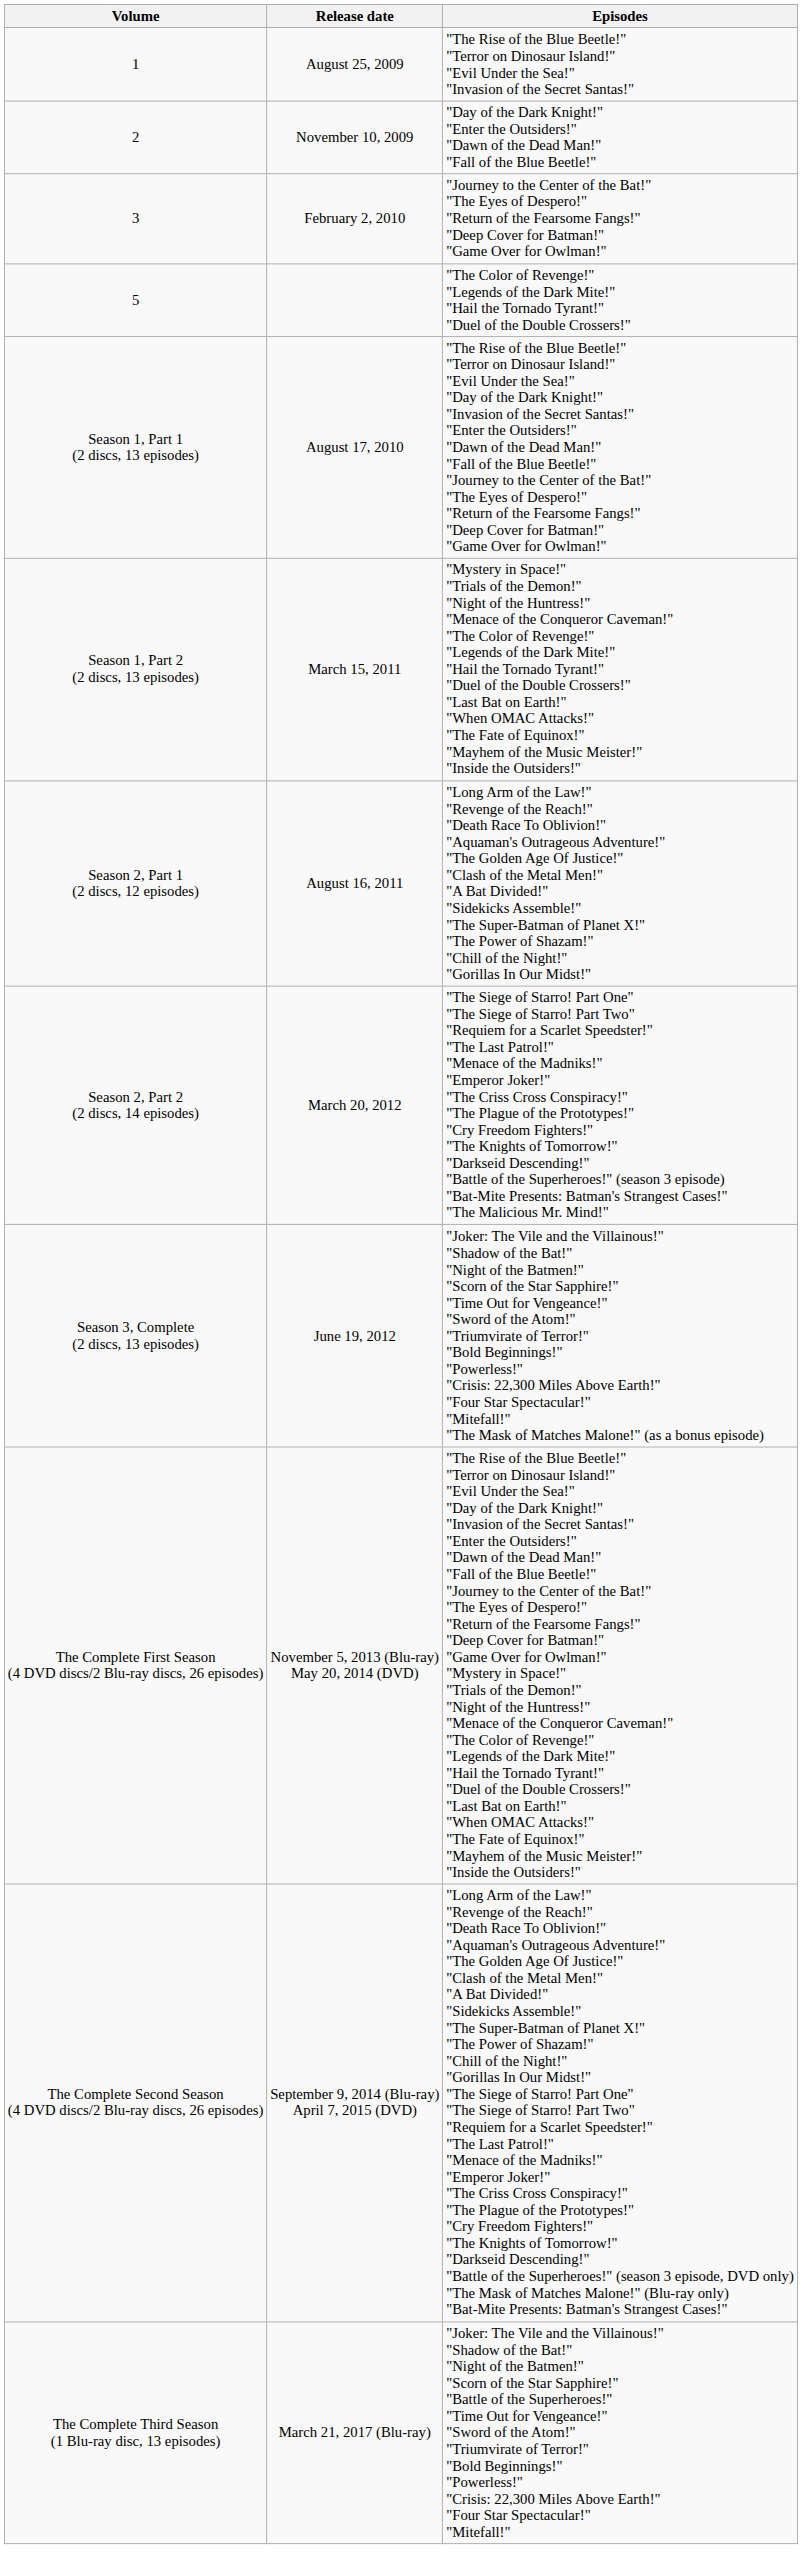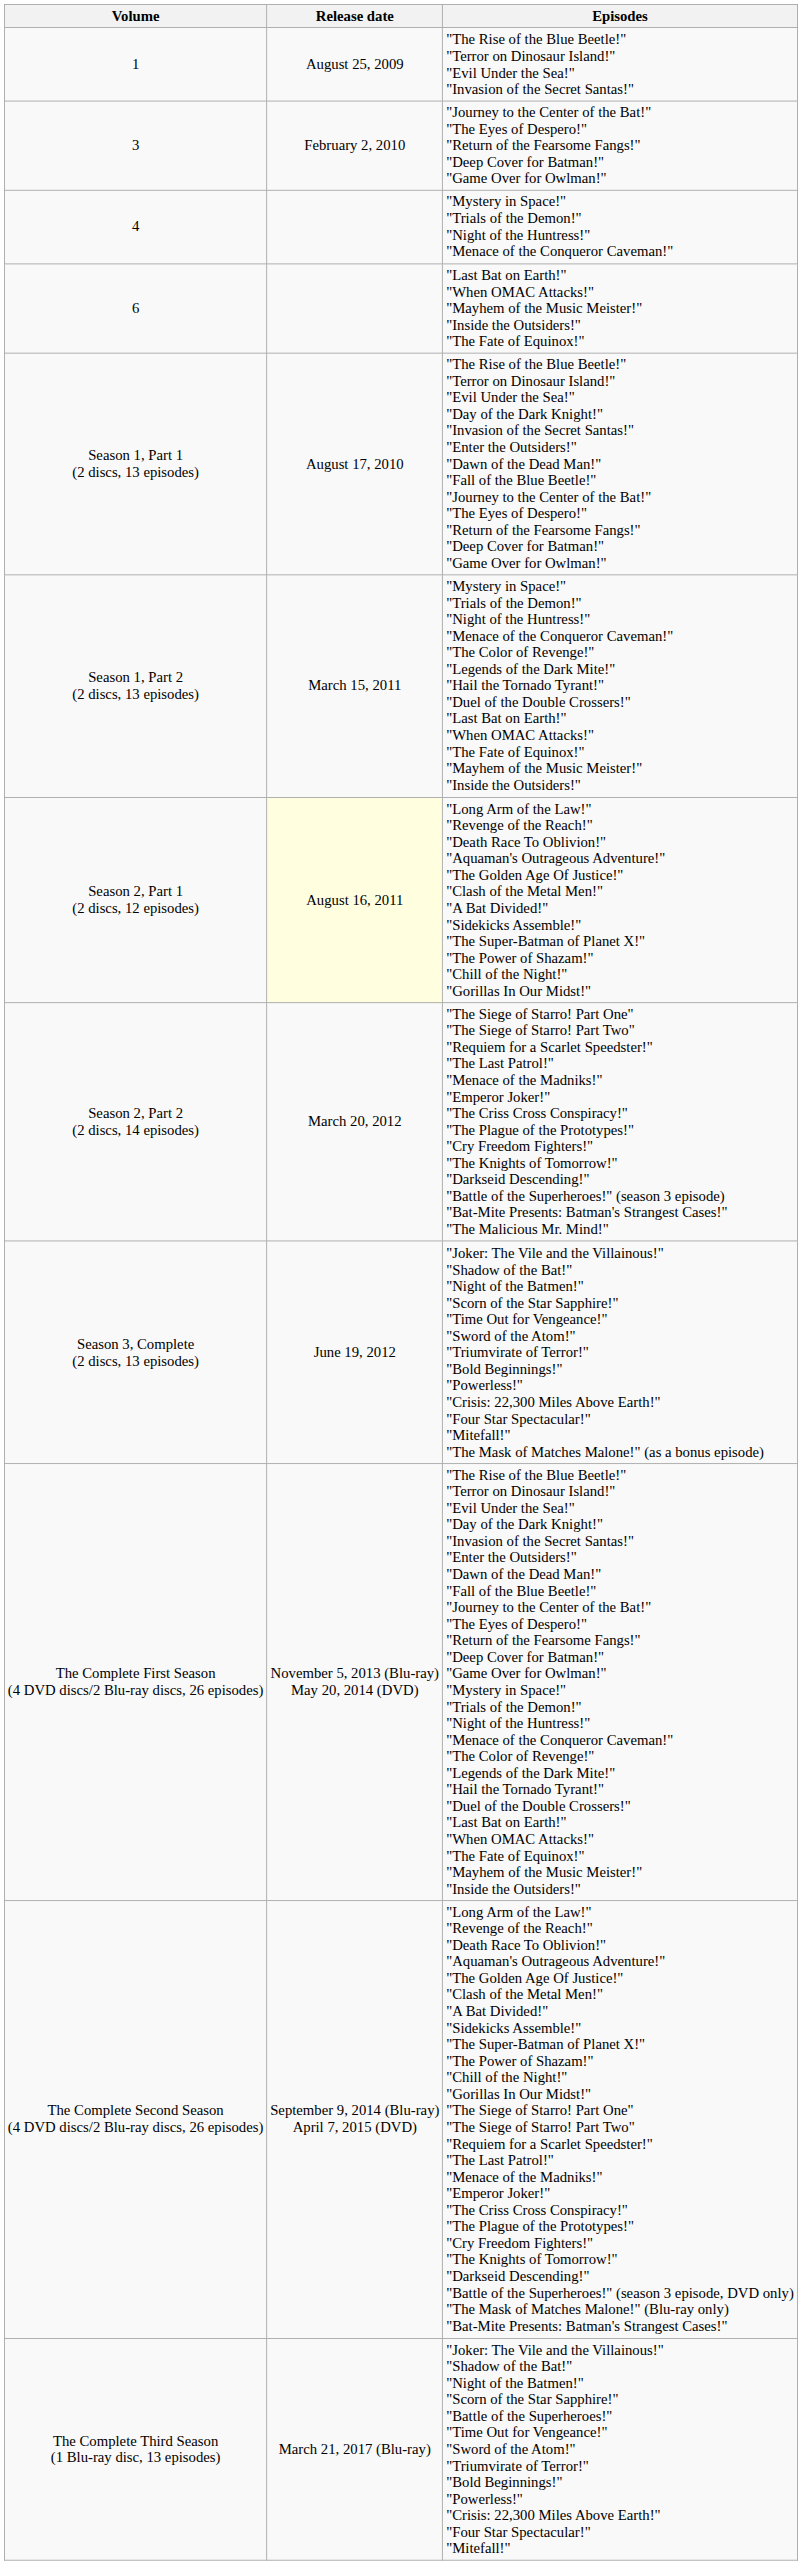 <table class="wikitable">
 <tr>
 <th>Volume</th>
 <th>Release date</th>
 <th>Episodes</th>
 </tr>
 <tr>
 <td style="text-align:center;">1</td>
 <td style="text-align:center;">August 25, 2009</td>
 <td>"The Rise of the Blue Beetle!"<br>"Terror on Dinosaur Island!"<br>"Evil Under the Sea!"<br>"Invasion of the Secret Santas!"</td>
 </tr>
 <tr>
-<td style="text-align:center;">2</td>
-<td style="text-align:center;">November 10, 2009</td>
-<td>"Day of the Dark Knight!"<br>"Enter the Outsiders!"<br>"Dawn of the Dead Man!"<br>"Fall of the Blue Beetle!"</td>
-</tr>
-<tr>
 <td style="text-align:center;">3</td>
 <td style="text-align:center;">February 2, 2010</td>
 <td>"Journey to the Center of the Bat!"<br>"The Eyes of Despero!"<br>"Return of the Fearsome Fangs!"<br>"Deep Cover for Batman!"<br>"Game Over for Owlman!"</td>
 </tr>
 <tr>
-<td style="text-align:center;">5</td>
+<td style="text-align:center;">4</td>
 <td></td>
-<td>"The Color of Revenge!"<br>"Legends of the Dark Mite!"<br>"Hail the Tornado Tyrant!"<br>"Duel of the Double Crossers!"</td>
+<td>"Mystery in Space!"<br>"Trials of the Demon!"<br>"Night of the Huntress!"<br>"Menace of the Conqueror Caveman!"</td>
+</tr>
+<tr>
+<td style="text-align:center;">6</td>
+<td></td>
+<td>"Last Bat on Earth!"<br>"When OMAC Attacks!"<br>"Mayhem of the Music Meister!"<br>"Inside the Outsiders!"<br>"The Fate of Equinox!"</td>
 </tr>
 <tr>
 <td style="text-align:center;">Season 1, Part 1<br>(2 discs, 13 episodes)</td>
 <td style="text-align:center;">August 17, 2010</td>
 <td>"The Rise of the Blue Beetle!"<br>"Terror on Dinosaur Island!"<br>"Evil Under the Sea!"<br>"Day of the Dark Knight!"<br>"Invasion of the Secret Santas!"<br>"Enter the Outsiders!"<br>"Dawn of the Dead Man!"<br>"Fall of the Blue Beetle!"<br>"Journey to the Center of the Bat!"<br>"The Eyes of Despero!"<br>"Return of the Fearsome Fangs!"<br>"Deep Cover for Batman!"<br>"Game Over for Owlman!"</td>
 </tr>
 <tr>
 <td style="text-align:center;">Season 1, Part 2<br>(2 discs, 13 episodes)</td>
 <td style="text-align:center;">March 15, 2011</td>
 <td>"Mystery in Space!"<br>"Trials of the Demon!"<br>"Night of the Huntress!"<br>"Menace of the Conqueror Caveman!"<br>"The Color of Revenge!"<br>"Legends of the Dark Mite!"<br>"Hail the Tornado Tyrant!"<br>"Duel of the Double Crossers!"<br>"Last Bat on Earth!"<br>"When OMAC Attacks!"<br>"The Fate of Equinox!"<br>"Mayhem of the Music Meister!"<br>"Inside the Outsiders!"</td>
 </tr>
 <tr>
 <td style="text-align:center;">Season 2, Part 1<br>(2 discs, 12 episodes)</td>
-<td style="text-align:center;">August 16, 2011</td>
+<td style="background: lightyellow; text-align:center;">August 16, 2011</td>
 <td>"Long Arm of the Law!"<br>"Revenge of the Reach!"<br>"Death Race To Oblivion!"<br>"Aquaman's Outrageous Adventure!"<br>"The Golden Age Of Justice!"<br>"Clash of the Metal Men!"<br>"A Bat Divided!"<br>"Sidekicks Assemble!"<br>"The Super-Batman of Planet X!"<br>"The Power of Shazam!"<br>"Chill of the Night!"<br>"Gorillas In Our Midst!"</td>
 </tr>
 <tr>
 <td style="text-align:center;">Season 2, Part 2<br>(2 discs, 14 episodes)</td>
 <td style="text-align:center;">March 20, 2012</td>
 <td>"The Siege of Starro! Part One"<br>"The Siege of Starro! Part Two"<br>"Requiem for a Scarlet Speedster!"<br>"The Last Patrol!"<br>"Menace of the Madniks!"<br>"Emperor Joker!"<br>"The Criss Cross Conspiracy!"<br>"The Plague of the Prototypes!"<br>"Cry Freedom Fighters!"<br>"The Knights of Tomorrow!"<br>"Darkseid Descending!"<br>"Battle of the Superheroes!" (season 3 episode)<br>"Bat-Mite Presents: Batman's Strangest Cases!"<br>"The Malicious Mr. Mind!"</td>
 </tr>
 <tr>
 <td style="text-align:center;">Season 3, Complete<br>(2 discs, 13 episodes)</td>
 <td style="text-align:center;">June 19, 2012</td>
 <td>"Joker: The Vile and the Villainous!"<br>"Shadow of the Bat!"<br>"Night of the Batmen!"<br>"Scorn of the Star Sapphire!"<br>"Time Out for Vengeance!"<br>"Sword of the Atom!"<br>"Triumvirate of Terror!"<br>"Bold Beginnings!"<br>"Powerless!"<br>"Crisis: 22,300 Miles Above Earth!"<br>"Four Star Spectacular!"<br>"Mitefall!"<br>"The Mask of Matches Malone!" (as a bonus episode)</td>
 </tr>
 <tr>
 <td style="text-align:center;">The Complete First Season <br> (4 DVD discs/2 Blu-ray discs, 26 episodes)</td>
 <td style="text-align:center;">November 5, 2013 (Blu-ray) <br> May 20, 2014 (DVD)</td>
 <td>"The Rise of the Blue Beetle!"<br>"Terror on Dinosaur Island!"<br>"Evil Under the Sea!"<br>"Day of the Dark Knight!"<br>"Invasion of the Secret Santas!"<br>"Enter the Outsiders!"<br>"Dawn of the Dead Man!"<br>"Fall of the Blue Beetle!"<br>"Journey to the Center of the Bat!"<br>"The Eyes of Despero!"<br>"Return of the Fearsome Fangs!"<br>"Deep Cover for Batman!"<br>"Game Over for Owlman!"<br>"Mystery in Space!"<br>"Trials of the Demon!"<br>"Night of the Huntress!"<br>"Menace of the Conqueror Caveman!"<br>"The Color of Revenge!"<br>"Legends of the Dark Mite!"<br>"Hail the Tornado Tyrant!"<br>"Duel of the Double Crossers!"<br>"Last Bat on Earth!"<br>"When OMAC Attacks!"<br>"The Fate of Equinox!"<br>"Mayhem of the Music Meister!"<br>"Inside the Outsiders!"</td>
 </tr>
 <tr>
 <td style="text-align:center;">The Complete Second Season <br> (4 DVD discs/2 Blu-ray discs, 26 episodes)</td>
 <td style="text-align:center;">September 9, 2014 (Blu-ray) <br> April 7, 2015 (DVD)</td>
 <td>"Long Arm of the Law!"<br>"Revenge of the Reach!"<br>"Death Race To Oblivion!"<br>"Aquaman's Outrageous Adventure!"<br>"The Golden Age Of Justice!"<br>"Clash of the Metal Men!"<br>"A Bat Divided!"<br>"Sidekicks Assemble!"<br>"The Super-Batman of Planet X!"<br>"The Power of Shazam!"<br>"Chill of the Night!"<br>"Gorillas In Our Midst!"<br>"The Siege of Starro! Part One"<br>"The Siege of Starro! Part Two"<br>"Requiem for a Scarlet Speedster!"<br>"The Last Patrol!"<br>"Menace of the Madniks!"<br>"Emperor Joker!"<br>"The Criss Cross Conspiracy!"<br>"The Plague of the Prototypes!"<br>"Cry Freedom Fighters!"<br>"The Knights of Tomorrow!"<br>"Darkseid Descending!"<br>"Battle of the Superheroes!" (season 3 episode, DVD only)<br>"The Mask of Matches Malone!" (Blu-ray only)<br>"Bat-Mite Presents: Batman's Strangest Cases!"</td>
 </tr>
 <tr>
 <td style="text-align:center;">The Complete Third Season <br> (1 Blu-ray disc, 13 episodes)</td>
 <td style="text-align:center;">March 21, 2017 (Blu-ray)</td>
 <td>"Joker: The Vile and the Villainous!"<br>"Shadow of the Bat!"<br>"Night of the Batmen!"<br>"Scorn of the Star Sapphire!"<br>"Battle of the Superheroes!"<br>"Time Out for Vengeance!"<br>"Sword of the Atom!"<br>"Triumvirate of Terror!"<br>"Bold Beginnings!"<br>"Powerless!"<br>"Crisis: 22,300 Miles Above Earth!"<br>"Four Star Spectacular!"<br>"Mitefall!"</td>
 </tr>
 </table>
